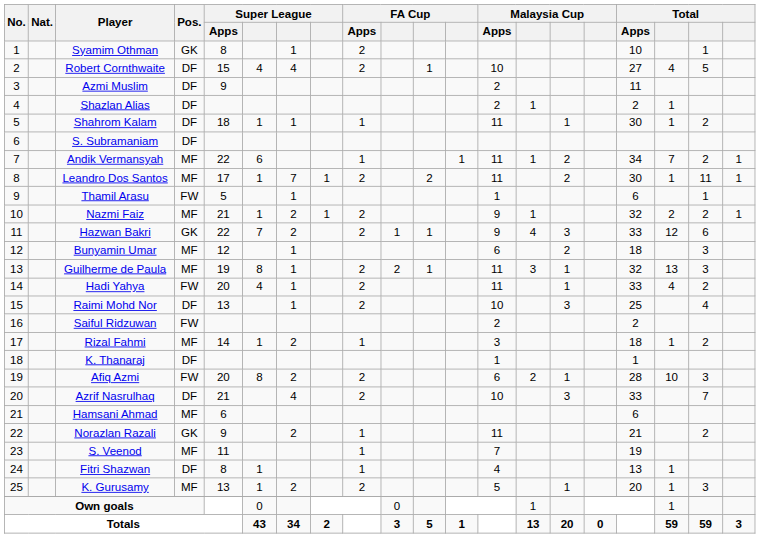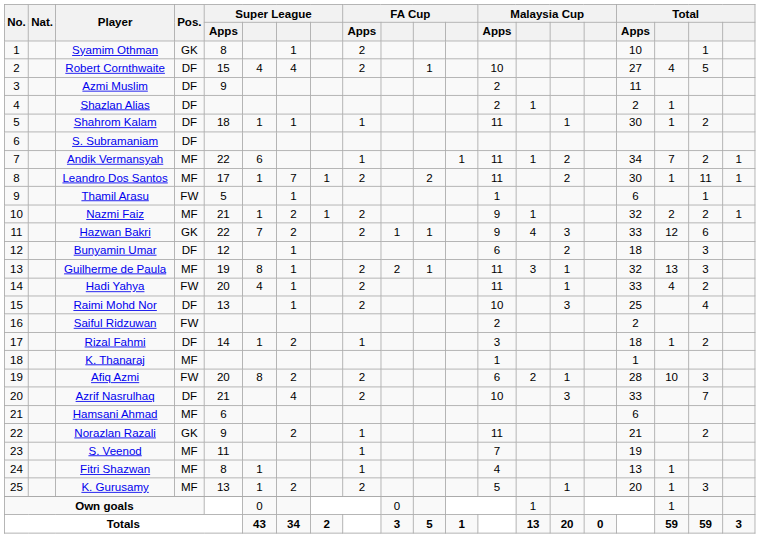 <table class="wikitable sortable alternance" style="text-align:center;width:100%;font-size:85%;">
 <tr>
 <th rowspan="2" style="width:5px;">No.</th>
 <th rowspan="2" style="width:5px;">Nat.</th>
 <th rowspan="2" scope="col" style="width:150px">Player</th>
 <th rowspan="2" style="width:5px;">Pos.</th>
 <th colspan="4">Super League</th>
 <th colspan="4">FA Cup</th>
 <th colspan="4">Malaysia Cup</th>
 <th colspan="4">Total</th>
 </tr>
 <tr style="text-align:center;">
 <th width=40>Apps</th>
 <th width=40></th>
 <th width=40></th>
 <th width=40></th>
 <th width=40>Apps</th>
 <th width=40></th>
 <th width=40></th>
 <th width=40></th>
 <th width=40>Apps</th>
 <th width=40></th>
 <th width=40></th>
 <th width=40></th>
 <th width=40>Apps</th>
 <th width=40></th>
 <th width=40></th>
 <th width=40></th>
 </tr>
 <tr>
 <td>1</td>
 <td></td>
 <td><a href='#'>Syamim Othman</a></td>
 <td>GK</td>
 <td>8</td>
 <td></td>
 <td>1</td>
 <td></td>
 <td>2</td>
 <td></td>
 <td></td>
 <td></td>
 <td></td>
 <td></td>
 <td></td>
 <td></td>
 <td>10</td>
 <td></td>
 <td>1</td>
 <td></td>
 </tr>
 <tr>
 <td>2</td>
 <td></td>
 <td><a href='#'>Robert Cornthwaite</a></td>
 <td>DF</td>
 <td>15</td>
 <td>4</td>
 <td>4</td>
 <td></td>
 <td>2</td>
 <td></td>
 <td>1</td>
 <td></td>
 <td>10</td>
 <td></td>
 <td></td>
 <td></td>
 <td>27</td>
 <td>4</td>
 <td>5</td>
 <td></td>
 </tr>
 <tr>
 <td>3</td>
 <td></td>
 <td><a href='#'>Azmi Muslim</a></td>
 <td>DF</td>
 <td>9</td>
 <td></td>
 <td></td>
 <td></td>
 <td></td>
 <td></td>
 <td></td>
 <td></td>
 <td>2</td>
 <td></td>
 <td></td>
 <td></td>
 <td>11</td>
 <td></td>
 <td></td>
 <td></td>
 </tr>
 <tr>
 <td>4</td>
 <td></td>
 <td><a href='#'>Shazlan Alias</a></td>
 <td>DF</td>
 <td></td>
 <td></td>
 <td></td>
 <td></td>
 <td></td>
 <td></td>
 <td></td>
 <td></td>
 <td>2</td>
 <td>1</td>
 <td></td>
 <td></td>
 <td>2</td>
 <td>1</td>
 <td></td>
 <td></td>
 </tr>
 <tr>
 <td>5</td>
 <td></td>
 <td><a href='#'>Shahrom Kalam</a></td>
 <td>DF</td>
 <td>18</td>
 <td>1</td>
 <td>1</td>
 <td></td>
 <td>1</td>
 <td></td>
 <td></td>
 <td></td>
 <td>11</td>
 <td></td>
 <td>1</td>
 <td></td>
 <td>30</td>
 <td>1</td>
 <td>2</td>
 <td></td>
 </tr>
 <tr>
 <td>6</td>
 <td></td>
 <td><a href='#'>S. Subramaniam</a></td>
 <td>DF</td>
 <td></td>
 <td></td>
 <td></td>
 <td></td>
 <td></td>
 <td></td>
 <td></td>
 <td></td>
 <td></td>
 <td></td>
 <td></td>
 <td></td>
 <td></td>
 <td></td>
 <td></td>
 <td></td>
 </tr>
 <tr>
 <td>7</td>
 <td></td>
 <td><a href='#'>Andik Vermansyah</a></td>
 <td>MF</td>
 <td>22</td>
 <td>6</td>
 <td></td>
 <td></td>
 <td>1</td>
 <td></td>
 <td></td>
 <td>1</td>
 <td>11</td>
 <td>1</td>
 <td>2</td>
 <td></td>
 <td>34</td>
 <td>7</td>
 <td>2</td>
 <td>1</td>
 </tr>
 <tr>
 <td>8</td>
 <td></td>
 <td><a href='#'>Leandro Dos Santos</a></td>
 <td>MF</td>
 <td>17</td>
 <td>1</td>
 <td>7</td>
 <td>1</td>
 <td>2</td>
 <td></td>
 <td>2</td>
 <td></td>
 <td>11</td>
 <td></td>
 <td>2</td>
 <td></td>
 <td>30</td>
 <td>1</td>
 <td>11</td>
 <td>1</td>
 </tr>
 <tr>
 <td>9</td>
 <td></td>
 <td><a href='#'>Thamil Arasu</a></td>
 <td>FW</td>
 <td>5</td>
 <td></td>
 <td>1</td>
 <td></td>
 <td></td>
 <td></td>
 <td></td>
 <td></td>
 <td>1</td>
 <td></td>
 <td></td>
 <td></td>
 <td>6</td>
 <td></td>
 <td>1</td>
 <td></td>
 </tr>
 <tr>
 <td>10</td>
 <td></td>
 <td><a href='#'>Nazmi Faiz</a></td>
 <td>MF</td>
 <td>21</td>
 <td>1</td>
 <td>2</td>
 <td>1</td>
 <td>2</td>
 <td></td>
 <td></td>
 <td></td>
 <td>9</td>
 <td>1</td>
 <td></td>
 <td></td>
 <td>32</td>
 <td>2</td>
 <td>2</td>
 <td>1</td>
 </tr>
 <tr>
 <td>11</td>
 <td></td>
 <td><a href='#'>Hazwan Bakri</a></td>
 <td>GK</td>
 <td>22</td>
 <td>7</td>
 <td>2</td>
 <td></td>
 <td>2</td>
 <td>1</td>
 <td>1</td>
 <td></td>
 <td>9</td>
 <td>4</td>
 <td>3</td>
 <td></td>
 <td>33</td>
 <td>12</td>
 <td>6</td>
 <td></td>
 </tr>
 <tr>
 <td>12</td>
 <td></td>
 <td><a href='#'>Bunyamin Umar</a></td>
-<td>MF</td>
+<td>DF</td>
 <td>12</td>
 <td></td>
 <td>1</td>
 <td></td>
 <td></td>
 <td></td>
 <td></td>
 <td></td>
 <td>6</td>
 <td></td>
 <td>2</td>
 <td></td>
 <td>18</td>
 <td></td>
 <td>3</td>
 <td></td>
 </tr>
 <tr>
 <td>13</td>
 <td></td>
 <td><a href='#'>Guilherme de Paula</a></td>
 <td>MF</td>
 <td>19</td>
 <td>8</td>
 <td>1</td>
 <td></td>
 <td>2</td>
 <td>2</td>
 <td>1</td>
 <td></td>
 <td>11</td>
 <td>3</td>
 <td>1</td>
 <td></td>
 <td>32</td>
 <td>13</td>
 <td>3</td>
 <td></td>
 </tr>
 <tr>
 <td>14</td>
 <td></td>
 <td><a href='#'>Hadi Yahya</a></td>
 <td>FW</td>
 <td>20</td>
 <td>4</td>
 <td>1</td>
 <td></td>
 <td>2</td>
 <td></td>
 <td></td>
 <td></td>
 <td>11</td>
 <td></td>
 <td>1</td>
 <td></td>
 <td>33</td>
 <td>4</td>
 <td>2</td>
 <td></td>
 </tr>
 <tr>
 <td>15</td>
 <td></td>
 <td><a href='#'>Raimi Mohd Nor</a></td>
 <td>DF</td>
 <td>13</td>
 <td></td>
 <td>1</td>
 <td></td>
 <td>2</td>
 <td></td>
 <td></td>
 <td></td>
 <td>10</td>
 <td></td>
 <td>3</td>
 <td></td>
 <td>25</td>
 <td></td>
 <td>4</td>
 <td></td>
 </tr>
 <tr>
 <td>16</td>
 <td></td>
 <td><a href='#'>Saiful Ridzuwan</a></td>
 <td>FW</td>
 <td></td>
 <td></td>
 <td></td>
 <td></td>
 <td></td>
 <td></td>
 <td></td>
 <td></td>
 <td>2</td>
 <td></td>
 <td></td>
 <td></td>
 <td>2</td>
 <td></td>
 <td></td>
 <td></td>
 </tr>
 <tr>
 <td>17</td>
 <td></td>
 <td><a href='#'>Rizal Fahmi</a></td>
-<td>MF</td>
+<td>DF</td>
 <td>14</td>
 <td>1</td>
 <td>2</td>
 <td></td>
 <td>1</td>
 <td></td>
 <td></td>
 <td></td>
 <td>3</td>
 <td></td>
 <td></td>
 <td></td>
 <td>18</td>
 <td>1</td>
 <td>2</td>
 <td></td>
 </tr>
 <tr>
 <td>18</td>
 <td></td>
 <td><a href='#'>K. Thanaraj</a></td>
-<td>DF</td>
+<td>MF</td>
 <td></td>
 <td></td>
 <td></td>
 <td></td>
 <td></td>
 <td></td>
 <td></td>
 <td></td>
 <td>1</td>
 <td></td>
 <td></td>
 <td></td>
 <td>1</td>
 <td></td>
 <td></td>
 <td></td>
 </tr>
 <tr>
 <td>19</td>
 <td></td>
 <td><a href='#'>Afiq Azmi</a></td>
 <td>FW</td>
 <td>20</td>
 <td>8</td>
 <td>2</td>
 <td></td>
 <td>2</td>
 <td></td>
 <td></td>
 <td></td>
 <td>6</td>
 <td>2</td>
 <td>1</td>
 <td></td>
 <td>28</td>
 <td>10</td>
 <td>3</td>
 <td></td>
 </tr>
 <tr>
 <td>20</td>
 <td></td>
 <td><a href='#'>Azrif Nasrulhaq</a></td>
 <td>DF</td>
 <td>21</td>
 <td></td>
 <td>4</td>
 <td></td>
 <td>2</td>
 <td></td>
 <td></td>
 <td></td>
 <td>10</td>
 <td></td>
 <td>3</td>
 <td></td>
 <td>33</td>
 <td></td>
 <td>7</td>
 <td></td>
 </tr>
 <tr>
 <td>21</td>
 <td></td>
 <td><a href='#'>Hamsani Ahmad</a></td>
 <td>MF</td>
 <td>6</td>
 <td></td>
 <td></td>
 <td></td>
 <td></td>
 <td></td>
 <td></td>
 <td></td>
 <td></td>
 <td></td>
 <td></td>
 <td></td>
 <td>6</td>
 <td></td>
 <td></td>
 <td></td>
 </tr>
 <tr>
 <td>22</td>
 <td></td>
 <td><a href='#'>Norazlan Razali</a></td>
 <td>GK</td>
 <td>9</td>
 <td></td>
 <td>2</td>
 <td></td>
 <td>1</td>
 <td></td>
 <td></td>
 <td></td>
 <td>11</td>
 <td></td>
 <td></td>
 <td></td>
 <td>21</td>
 <td></td>
 <td>2</td>
 <td></td>
 </tr>
 <tr>
 <td>23</td>
 <td></td>
 <td><a href='#'>S. Veenod</a></td>
 <td>MF</td>
 <td>11</td>
 <td></td>
 <td></td>
 <td></td>
 <td>1</td>
 <td></td>
 <td></td>
 <td></td>
 <td>7</td>
 <td></td>
 <td></td>
 <td></td>
 <td>19</td>
 <td></td>
 <td></td>
 <td></td>
 </tr>
 <tr>
 <td>24</td>
 <td></td>
 <td><a href='#'>Fitri Shazwan</a></td>
-<td>DF</td>
+<td>MF</td>
 <td>8</td>
 <td>1</td>
 <td></td>
 <td></td>
 <td>1</td>
 <td></td>
 <td></td>
 <td></td>
 <td>4</td>
 <td></td>
 <td></td>
 <td></td>
 <td>13</td>
 <td>1</td>
 <td></td>
 <td></td>
 </tr>
 <tr>
 <td>25</td>
 <td></td>
 <td><a href='#'>K. Gurusamy</a></td>
 <td>MF</td>
 <td>13</td>
 <td>1</td>
 <td>2</td>
 <td></td>
 <td>2</td>
 <td></td>
 <td></td>
 <td></td>
 <td>5</td>
 <td></td>
 <td>1</td>
 <td></td>
 <td>20</td>
 <td>1</td>
 <td>3</td>
 <td></td>
 </tr>
 <tr>
 </tr>
 <tr class="sortbottom">
 <td colspan="4"><strong>Own goals</strong></td>
 <td ! style="background:white; text-align: center;"></td>
 <td>0</td>
 <td></td>
 <td ! colspan="2" style="background:white; text-align: center;"></td>
 <td>0</td>
 <td></td>
 <td ! colspan="2" style="background:white; text-align: center;"></td>
 <td>1</td>
 <td></td>
 <td ! colspan="2" style="background:white; text-align: center;"></td>
 <td>1</td>
 <td></td>
 </tr>
 <tr class="sortbottom">
 <td colspan="5"  style="background:white; text-align: center;"><strong>Totals</strong></td>
 <td><strong>43</strong></td>
 <td><strong>34</strong></td>
 <td><strong>2</strong></td>
 <td ! rowspan="1" style="background:white; text-align: center;"></td>
 <td><strong>3</strong></td>
 <td><strong>5</strong></td>
 <td><strong>1</strong></td>
 <td ! rowspan="1" style="background:white; text-align: center;"></td>
 <td><strong>13</strong></td>
 <td><strong>20</strong></td>
 <td><strong>0</strong></td>
 <td ! rowspan="1" style="background:white; text-align: center;"></td>
 <td><strong>59</strong></td>
 <td><strong>59</strong></td>
 <td><strong>3</strong></td>
 </tr>
 </table>
